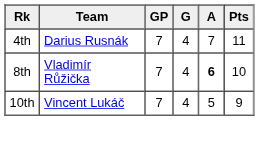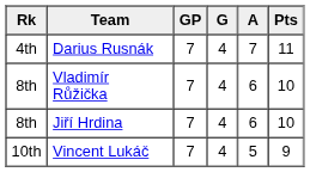 <table border=1 cellpadding=5 cellspacing=0>
 <tr>
 <th bgcolor="#efefef" width="20">Rk</th>
 <th bgcolor="#efefef" width="120">Team</th>
 <th bgcolor="#efefef" width="20">GP</th>
 <th bgcolor="#efefef" width="20">G</th>
 <th bgcolor="#efefef" width="20">A</th>
 <th bgcolor="#efefef" width="20">Pts</th>
 </tr>
 <tr align=center>
 <td>4th</td>
 <td align=left><a href='#'>Darius Rusnák</a></td>
 <td>7</td>
 <td>4</td>
 <td>7</td>
 <td>11</td>
 </tr>
 <tr align=center>
 <td>8th</td>
 <td align=left><a href='#'>Vladimír Růžička</a></td>
 <td>7</td>
 <td>4</td>
-<td><strong>6</strong></td>
+<td>6</td>
+<td>10</td>
+</tr>
+<tr align=center>
+<td>8th</td>
+<td align=left><a href='#'>Jiří Hrdina</a></td>
+<td>7</td>
+<td>4</td>
+<td>6</td>
 <td>10</td>
 </tr>
 <tr align=center>
 <td>10th</td>
 <td align=left><a href='#'>Vincent Lukáč</a></td>
 <td>7</td>
 <td>4</td>
 <td>5</td>
 <td>9</td>
 </tr>
 <tr align=center>
 </tr>
 </table>
